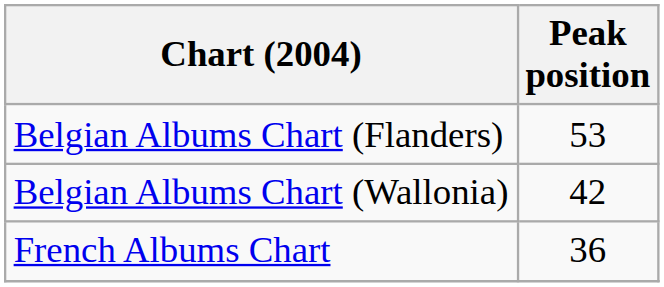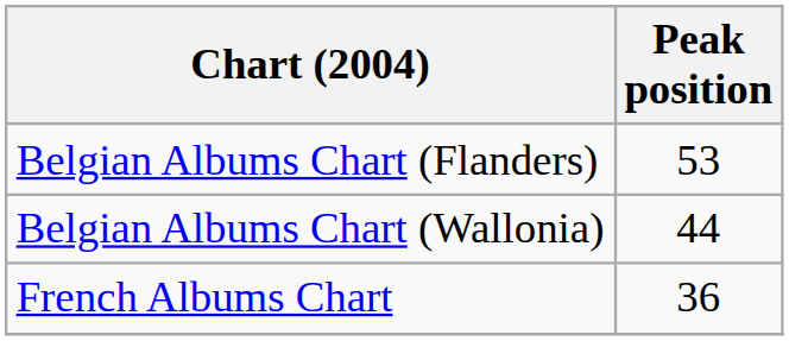 <table class="wikitable sortable">
 <tr>
 <th style="text-align:center;">Chart (2004)</th>
 <th style="text-align:center;">Peak<br>position</th>
 </tr>
 <tr>
 <td align="left"><a href='#'>Belgian Albums Chart</a> (Flanders)</td>
 <td style="text-align:center;">53</td>
 </tr>
 <tr>
 <td align="left"><a href='#'>Belgian Albums Chart</a> (Wallonia)</td>
-<td style="text-align:center;">42</td>
+<td style="text-align:center;">44</td>
 </tr>
 <tr>
 <td align="left"><a href='#'>French Albums Chart</a></td>
 <td style="text-align:center;">36</td>
 </tr>
 <tr>
 </tr>
 </table>
